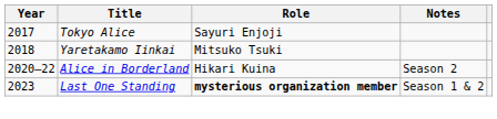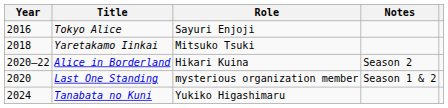 <table class="wikitable sortable">
 <tr>
 <th>Year</th>
 <th>Title</th>
 <th>Role</th>
 <th>Notes</th>
 <th class="unsortable"></th>
 </tr>
 <tr>
-<td>2017</td>
+<td>2016</td>
 <td><em>Tokyo Alice</em></td>
 <td>Sayuri Enjoji</td>
 <td></td>
 <td></td>
 </tr>
 <tr>
 <td>2018</td>
 <td><em>Yaretakamo Iinkai</em></td>
 <td>Mitsuko Tsuki</td>
 <td></td>
 <td></td>
 </tr>
 <tr>
 <td>2020–22</td>
 <td><em><a href='#'>Alice in Borderland</a></em></td>
 <td>Hikari Kuina</td>
 <td>Season 2</td>
 <td></td>
 </tr>
 <tr>
-<td>2023</td>
+<td>2020</td>
 <td><em><a href='#'>Last One Standing</a></em></td>
-<td><strong>mysterious organization member</strong></td>
+<td>mysterious organization member</td>
 <td>Season 1 & 2</td>
 <td></td>
 </tr>
+<tr>
+<td>2024</td>
+<td><em><a href='#'>Tanabata no Kuni</a></em></td>
+<td>Yukiko Higashimaru</td>
+<td></td>
+<td></td>
+</tr>
 </table>
